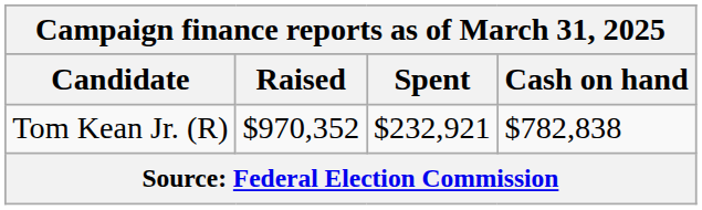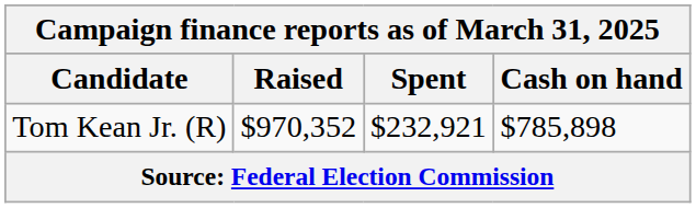 <table class="wikitable sortable">
 <tr>
 <th colspan=4>Campaign finance reports as of March 31, 2025</th>
 </tr>
 <tr style="text-align:center;">
 <th>Candidate</th>
 <th>Raised</th>
 <th>Spent</th>
 <th>Cash on hand</th>
 </tr>
 <tr>
 <td>Tom Kean Jr. (R)</td>
 <td>$970,352</td>
 <td>$232,921</td>
-<td>$782,838</td>
+<td>$785,898</td>
 </tr>
 <tr>
 <th colspan="4"><small>Source: <a href='#'>Federal Election Commission</a></small></th>
 </tr>
 </table>
